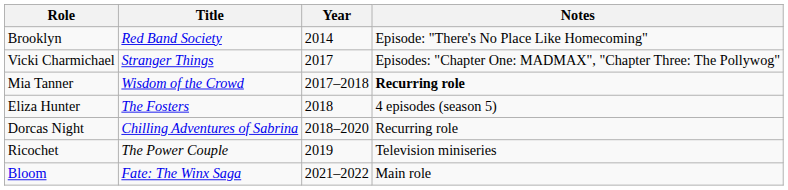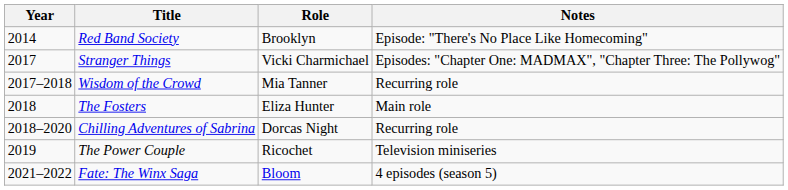 <table class="wikitable plainrowheaders sortable">
 <tr>
+<th scope="col">Year</th>
+<th scope="col">Title</th>
 <th scope="col">Role</th>
-<th scope="col">Title</th>
-<th scope="col">Year</th>
 <th scope="col" class="unsortable">Notes</th>
 </tr>
 <tr>
+<td>2014</td>
+<td><em><a href='#'>Red Band Society</a></em></td>
 <td>Brooklyn</td>
-<td><em><a href='#'>Red Band Society</a></em></td>
-<td>2014</td>
 <td>Episode: "There's No Place Like Homecoming"</td>
 </tr>
 <tr>
+<td>2017</td>
+<td><em><a href='#'>Stranger Things</a></em></td>
 <td>Vicki Charmichael</td>
-<td><em><a href='#'>Stranger Things</a></em></td>
-<td>2017</td>
 <td>Episodes: "Chapter One: MADMAX", "Chapter Three: The Pollywog"</td>
 </tr>
 <tr>
+<td>2017–2018</td>
+<td><em><a href='#'>Wisdom of the Crowd</a></em></td>
 <td>Mia Tanner</td>
-<td><em><a href='#'>Wisdom of the Crowd</a></em></td>
-<td>2017–2018</td>
-<td><strong>Recurring role</strong></td>
-</tr>
-<tr>
-<td>Eliza Hunter</td>
-<td><em><a href='#'>The Fosters</a></em></td>
-<td>2018</td>
-<td>4 episodes (season 5)</td>
-</tr>
-<tr>
-<td>Dorcas Night</td>
-<td><em><a href='#'>Chilling Adventures of Sabrina</a></em></td>
-<td>2018–2020</td>
 <td>Recurring role</td>
 </tr>
 <tr>
+<td>2018</td>
+<td><em><a href='#'>The Fosters</a></em></td>
+<td>Eliza Hunter</td>
+<td>Main role</td>
+</tr>
+<tr>
+<td>2018–2020</td>
+<td><em><a href='#'>Chilling Adventures of Sabrina</a></em></td>
+<td>Dorcas Night</td>
+<td>Recurring role</td>
+</tr>
+<tr>
+<td>2019</td>
+<td><em>The Power Couple</em></td>
 <td>Ricochet</td>
-<td><em>The Power Couple</em></td>
-<td>2019</td>
 <td>Television miniseries</td>
 </tr>
 <tr>
+<td>2021–2022</td>
+<td><em><a href='#'>Fate: The Winx Saga</a></em></td>
 <td><a href='#'>Bloom</a></td>
-<td><em><a href='#'>Fate: The Winx Saga</a></em></td>
-<td>2021–2022</td>
-<td>Main role</td>
+<td>4 episodes (season 5)</td>
 </tr>
 </table>
